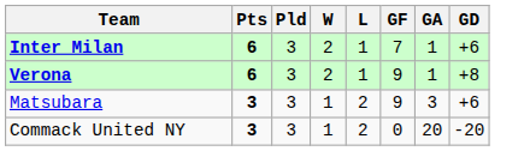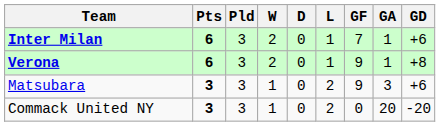 <table class=wikitable style="text-align:center">
 <tr>
 <th width=165>Team</th>
 <th width=20>Pts</th>
 <th width=20>Pld</th>
 <th width=20>W</th>
+<th width=20>D</th>
 <th width=20>L</th>
 <th width=20>GF</th>
 <th width=20>GA</th>
 <th width=20>GD</th>
 </tr>
 <tr style="background:#ccffcc">
 <td style="text-align:left"><strong> <a href='#'>Inter Milan</a></strong></td>
 <td><strong>6</strong></td>
 <td>3</td>
 <td>2</td>
+<td>0</td>
 <td>1</td>
 <td>7</td>
 <td>1</td>
 <td>+6</td>
 </tr>
 <tr style="background:#ccffcc">
 <td style="text-align:left"><strong> <a href='#'>Verona</a></strong></td>
 <td><strong>6</strong></td>
 <td>3</td>
 <td>2</td>
+<td>0</td>
 <td>1</td>
 <td>9</td>
 <td>1</td>
 <td>+8</td>
 </tr>
 <tr>
 <td style="text-align:left"> <a href='#'>Matsubara</a></td>
 <td><strong>3</strong></td>
 <td>3</td>
 <td>1</td>
+<td>0</td>
 <td>2</td>
 <td>9</td>
 <td>3</td>
 <td>+6</td>
 </tr>
 <tr>
 <td style="text-align:left"> Commack United NY</td>
 <td><strong>3</strong></td>
 <td>3</td>
 <td>1</td>
+<td>0</td>
 <td>2</td>
 <td>0</td>
 <td>20</td>
 <td>-20</td>
 </tr>
 </table>
